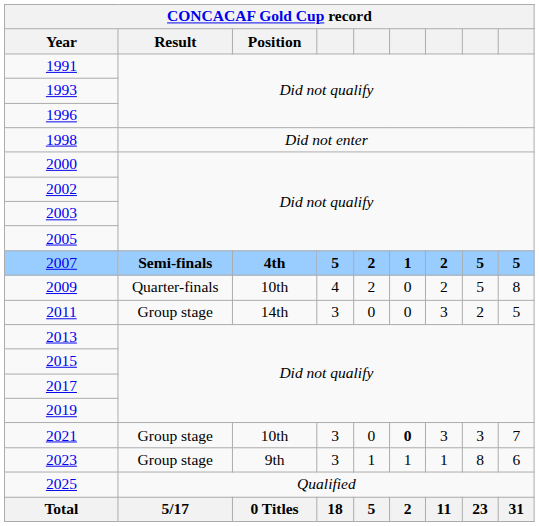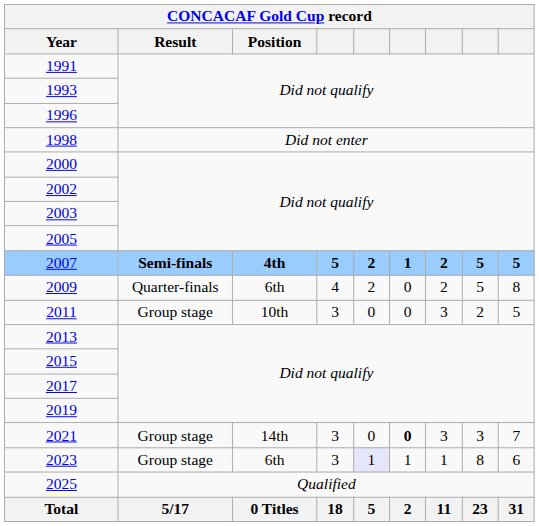 <table class="wikitable" style="text-align: center;">
 <tr>
 <th colspan=9><a href='#'>CONCACAF Gold Cup</a> record</th>
 </tr>
 <tr>
 <th style="width:110px;">Year</th>
 <th style="width:110px;">Result</th>
 <th style="width:80px;">Position</th>
 <th style="width:30px;"></th>
 <th style="width:30px;"></th>
 <th style="width:30px;"></th>
 <th style="width:30px;"></th>
 <th style="width:30px;"></th>
 <th style="width:30px;"></th>
 </tr>
 <tr>
 <td> <a href='#'>1991</a></td>
 <td rowspan=3 colspan=8><em>Did not qualify</em></td>
 </tr>
 <tr>
 <td>  <a href='#'>1993</a></td>
 </tr>
 <tr>
 <td> <a href='#'>1996</a></td>
 </tr>
 <tr>
 <td> <a href='#'>1998</a></td>
 <td colspan=8><em>Did not enter</em></td>
 </tr>
 <tr>
 <td> <a href='#'>2000</a></td>
 <td rowspan=4 colspan=8><em>Did not qualify</em></td>
 </tr>
 <tr>
 <td> <a href='#'>2002</a></td>
 </tr>
 <tr>
 <td>  <a href='#'>2003</a></td>
 </tr>
 <tr>
 <td> <a href='#'>2005</a></td>
 </tr>
 <tr style="background:#9acdff">
 <td> <a href='#'>2007</a></td>
 <td><strong>Semi-finals</strong></td>
 <td><strong>4th</strong></td>
 <td><strong>5</strong></td>
 <td><strong>2</strong></td>
 <td><strong>1</strong></td>
 <td><strong>2</strong></td>
 <td><strong>5</strong></td>
 <td><strong>5</strong></td>
 </tr>
 <tr>
 <td> <a href='#'>2009</a></td>
 <td>Quarter-finals</td>
-<td>10th</td>
+<td>6th</td>
 <td>4</td>
 <td>2</td>
 <td>0</td>
 <td>2</td>
 <td>5</td>
 <td>8</td>
 </tr>
 <tr>
 <td> <a href='#'>2011</a></td>
 <td>Group stage</td>
-<td>14th</td>
+<td>10th</td>
 <td>3</td>
 <td>0</td>
 <td>0</td>
 <td>3</td>
 <td>2</td>
 <td>5</td>
 </tr>
 <tr>
 <td> <a href='#'>2013</a></td>
 <td rowspan=4 colspan=8><em>Did not qualify</em></td>
 </tr>
 <tr>
 <td>  <a href='#'>2015</a></td>
 </tr>
 <tr>
 <td> <a href='#'>2017</a></td>
 </tr>
 <tr>
 <td>   <a href='#'>2019</a></td>
 </tr>
 <tr>
 <td> <a href='#'>2021</a></td>
 <td>Group stage</td>
-<td>10th</td>
+<td>14th</td>
 <td>3</td>
 <td>0</td>
 <td><strong>0</strong></td>
 <td>3</td>
 <td>3</td>
 <td>7</td>
 </tr>
 <tr>
 <td>  <a href='#'>2023</a></td>
 <td>Group stage</td>
-<td>9th</td>
+<td>6th</td>
 <td>3</td>
-<td>1</td>
+<td style="background: lavender;">1</td>
 <td>1</td>
 <td>1</td>
 <td>8</td>
 <td>6</td>
 </tr>
 <tr>
 <td>  <a href='#'>2025</a></td>
 <td colspan=8><em>Qualified</em></td>
 </tr>
 <tr>
 <th><strong>Total</strong></th>
 <th><strong>5/17</strong></th>
 <th><strong>0 Titles</strong></th>
 <th><strong>18</strong></th>
 <th><strong>5</strong></th>
 <th><strong>2</strong></th>
 <th><strong>11</strong></th>
 <th><strong>23</strong></th>
 <th><strong>31</strong></th>
 </tr>
 </table>
